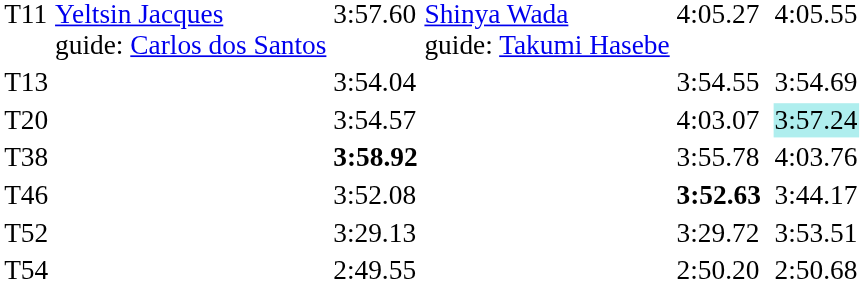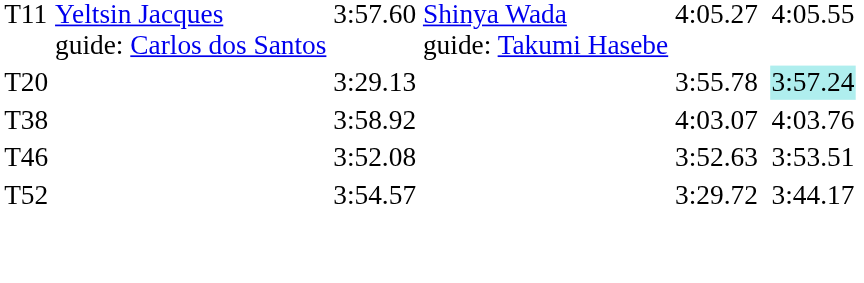 <table>
 <tr>
 <td>T11 <br></td>
 <td><br><a href='#'>Yeltsin Jacques</a><br>guide: <a href='#'>Carlos dos Santos</a></td>
 <td>3:57.60 <strong></strong></td>
 <td><br><a href='#'>Shinya Wada</a><br>guide: <a href='#'>Takumi Hasebe</a></td>
 <td>4:05.27 </td>
 <td></td>
 <td>4:05.55</td>
 </tr>
 <tr>
-<td>T13 <br></td>
-<td></td>
-<td>3:54.04</td>
-<td></td>
-<td>3:54.55</td>
-<td></td>
-<td>3:54.69</td>
-</tr>
-<tr>
 <td>T20 <br></td>
 <td></td>
-<td>3:54.57</td>
+<td>3:29.13 </td>
 <td></td>
-<td>4:03.07 </td>
+<td>3:55.78</td>
 <td></td>
 <td style="background: paleturquoise;">3:57.24</td>
 </tr>
 <tr>
 <td>T38 <br></td>
 <td></td>
-<td><strong>3:58.92 </strong></td>
+<td>3:58.92 </td>
 <td></td>
-<td>3:55.78</td>
+<td>4:03.07 </td>
 <td></td>
 <td>4:03.76</td>
 </tr>
 <tr>
 <td>T46 <br></td>
 <td></td>
 <td>3:52.08</td>
 <td></td>
-<td><strong>3:52.63</strong></td>
+<td>3:52.63</td>
 <td></td>
-<td>3:44.17</td>
+<td>3:53.51</td>
 </tr>
 <tr>
 <td>T52 <br></td>
 <td></td>
-<td>3:29.13 </td>
+<td>3:54.57</td>
 <td></td>
 <td>3:29.72 </td>
 <td></td>
-<td>3:53.51</td>
-</tr>
-<tr>
-<td>T54 <br></td>
-<td></td>
-<td>2:49.55 <strong></strong></td>
-<td></td>
-<td>2:50.20 </td>
-<td></td>
-<td>2:50.68</td>
+<td>3:44.17</td>
 </tr>
 </table>
